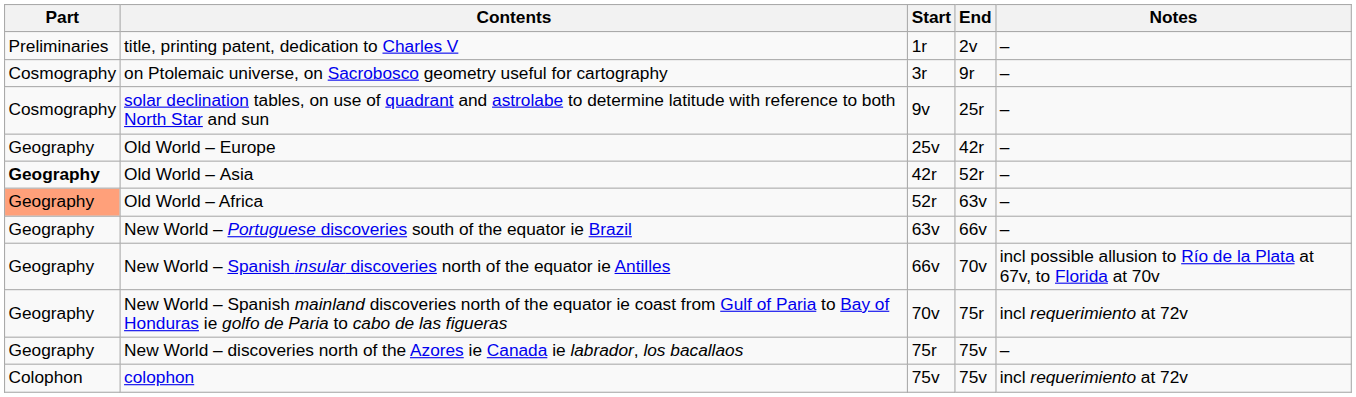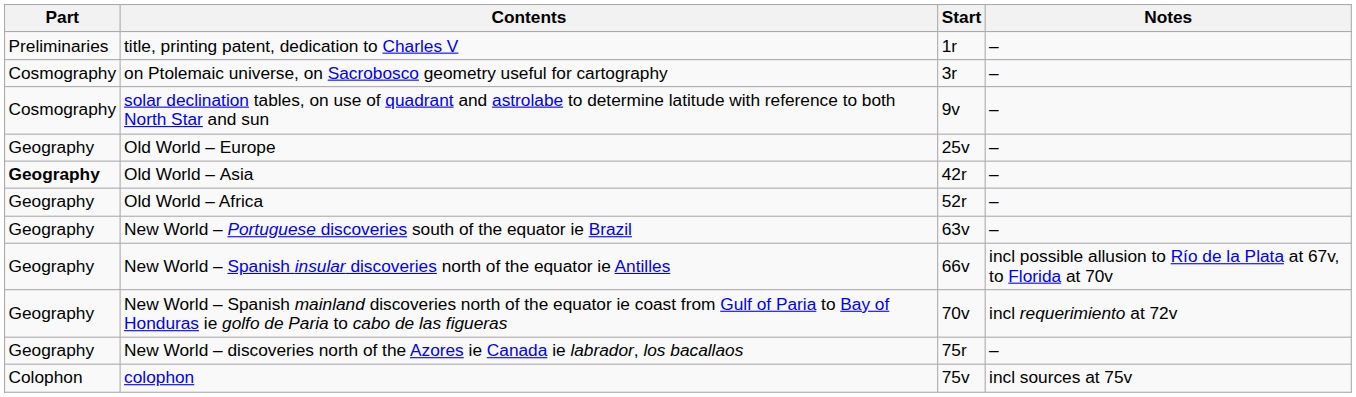 <table class="wikitable static-row-numbers">
 <tr>
 <th>Part</th>
 <th>Contents</th>
 <th>Start</th>
-<th>End</th>
 <th>Notes</th>
 </tr>
 <tr>
 <td>Preliminaries</td>
 <td>title, printing patent, dedication to <a href='#'>Charles V</a></td>
 <td>1r</td>
-<td>2v</td>
 <td>–</td>
 </tr>
 <tr>
 <td>Cosmography</td>
 <td>on Ptolemaic universe, on <a href='#'>Sacrobosco</a> geometry useful for cartography</td>
 <td>3r</td>
-<td>9r</td>
 <td>–</td>
 </tr>
 <tr>
 <td>Cosmography</td>
 <td><a href='#'>solar declination</a> tables, on use of <a href='#'>quadrant</a> and <a href='#'>astrolabe</a> to determine latitude with reference to both <a href='#'>North Star</a> and sun</td>
 <td>9v</td>
-<td>25r</td>
 <td>–</td>
 </tr>
 <tr>
 <td>Geography</td>
 <td>Old World – Europe</td>
 <td>25v</td>
-<td>42r</td>
 <td>–</td>
 </tr>
 <tr>
 <td><strong>Geography</strong></td>
 <td>Old World – Asia</td>
 <td>42r</td>
-<td>52r</td>
 <td>–</td>
 </tr>
 <tr>
-<td style="background: lightsalmon;">Geography</td>
+<td>Geography</td>
 <td>Old World – Africa</td>
 <td>52r</td>
-<td>63v</td>
 <td>–</td>
 </tr>
 <tr>
 <td>Geography</td>
 <td>New World – <a href='#'><em>Portuguese</em> discoveries</a> south of the equator ie <a href='#'>Brazil</a></td>
 <td>63v</td>
-<td>66v</td>
 <td>–</td>
 </tr>
 <tr>
 <td>Geography</td>
 <td>New World – <a href='#'>Spanish <em>insular</em> discoveries</a> north of the equator ie <a href='#'>Antilles</a></td>
 <td>66v</td>
-<td>70v</td>
 <td>incl possible allusion to <a href='#'>Río de la Plata</a> at 67v, to <a href='#'>Florida</a> at 70v</td>
 </tr>
 <tr>
 <td>Geography</td>
 <td>New World – Spanish <em>mainland</em> discoveries north of the equator ie coast from <a href='#'>Gulf of Paria</a> to <a href='#'>Bay of Honduras</a> ie <em>golfo de Paria</em> to <em>cabo de las figueras</em></td>
 <td>70v</td>
-<td>75r</td>
 <td>incl <em>requerimiento</em> at 72v</td>
 </tr>
 <tr>
 <td>Geography</td>
 <td>New World – discoveries north of the <a href='#'>Azores</a> ie <a href='#'>Canada</a> ie <em>labrador</em>, <em>los bacallaos</em></td>
 <td>75r</td>
-<td>75v</td>
 <td>–</td>
 </tr>
 <tr>
 <td>Colophon</td>
 <td><a href='#'>colophon</a></td>
 <td>75v</td>
-<td>75v</td>
-<td>incl <em>requerimiento</em> at 72v</td>
+<td>incl sources at 75v</td>
 </tr>
 </table>
